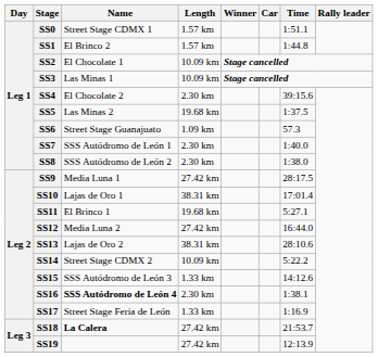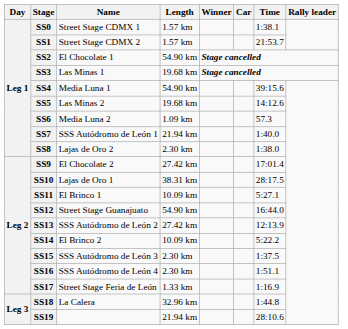 <table class="wikitable plainrowheaders sortable" style="font-size: 85%">
 <tr>
 <th>Day</th>
 <th>Stage</th>
 <th>Name</th>
 <th>Length</th>
 <th>Winner</th>
 <th>Car</th>
 <th>Time</th>
 <th>Rally leader</th>
 </tr>
 <tr>
 <th rowspan="9">Leg 1</th>
 <th>SS0</th>
 <td>Street Stage CDMX 1</td>
 <td>1.57 km</td>
 <td></td>
 <td></td>
-<td>1:51.1</td>
+<td>1:38.1</td>
 <td rowspan="2"></td>
 </tr>
 <tr>
 <th>SS1</th>
-<td>El Brinco 2</td>
+<td>Street Stage CDMX 2</td>
 <td>1.57 km</td>
 <td></td>
 <td></td>
-<td>1:44.8</td>
+<td>21:53.7</td>
 </tr>
 <tr>
 <th>SS2</th>
 <td>El Chocolate 1</td>
-<td>10.09 km</td>
+<td>54.90 km</td>
 <td colspan="4"><div><strong><em>Stage cancelled</em></strong></div></td>
 </tr>
 <tr>
 <th>SS3</th>
 <td>Las Minas 1</td>
-<td>10.09 km</td>
+<td>19.68 km</td>
 <td colspan="4"><div><strong><em>Stage cancelled</em></strong></div></td>
 </tr>
 <tr>
 <th>SS4</th>
-<td>El Chocolate 2</td>
-<td>2.30 km</td>
+<td>Media Luna 1</td>
+<td>54.90 km</td>
 <td></td>
 <td></td>
 <td>39:15.6</td>
 <td rowspan="16"></td>
 </tr>
 <tr>
 <th>SS5</th>
 <td>Las Minas 2</td>
 <td>19.68 km</td>
 <td></td>
 <td></td>
-<td>1:37.5</td>
+<td>14:12.6</td>
 </tr>
 <tr>
 <th>SS6</th>
-<td>Street Stage Guanajuato</td>
+<td>Media Luna 2</td>
 <td>1.09 km</td>
 <td></td>
 <td></td>
 <td>57.3</td>
 </tr>
 <tr>
 <th>SS7</th>
 <td>SSS Autódromo de León 1</td>
-<td>2.30 km</td>
+<td>21.94 km</td>
 <td></td>
 <td></td>
 <td>1:40.0</td>
 </tr>
 <tr>
 <th>SS8</th>
-<td>SSS Autódromo de León 2</td>
+<td>Lajas de Oro 2</td>
 <td>2.30 km</td>
 <td></td>
 <td></td>
 <td>1:38.0</td>
 </tr>
 <tr>
 <th rowspan="9">Leg 2</th>
 <th>SS9</th>
-<td>Media Luna 1</td>
+<td>El Chocolate 2</td>
 <td>27.42 km</td>
 <td></td>
 <td></td>
-<td>28:17.5</td>
+<td>17:01.4</td>
 </tr>
 <tr>
 <th>SS10</th>
 <td>Lajas de Oro 1</td>
 <td>38.31 km</td>
 <td></td>
 <td></td>
-<td>17:01.4</td>
+<td>28:17.5</td>
 </tr>
 <tr>
 <th>SS11</th>
 <td>El Brinco 1</td>
-<td>19.68 km</td>
+<td>10.09 km</td>
 <td><br></td>
 <td><br></td>
 <td>5:27.1</td>
 </tr>
 <tr>
 <th>SS12</th>
-<td>Media Luna 2</td>
-<td>27.42 km</td>
+<td>Street Stage Guanajuato</td>
+<td>54.90 km</td>
 <td></td>
 <td></td>
 <td>16:44.0</td>
 </tr>
 <tr>
 <th>SS13</th>
-<td>Lajas de Oro 2</td>
-<td>38.31 km</td>
+<td>SSS Autódromo de León 2</td>
+<td>27.42 km</td>
 <td></td>
 <td></td>
-<td>28:10.6</td>
+<td>12:13.9</td>
 </tr>
 <tr>
 <th>SS14</th>
-<td>Street Stage CDMX 2</td>
+<td>El Brinco 2</td>
 <td>10.09 km</td>
 <td></td>
 <td></td>
 <td>5:22.2</td>
 </tr>
 <tr>
 <th>SS15</th>
 <td>SSS Autódromo de León 3</td>
-<td>1.33 km</td>
+<td>2.30 km</td>
 <td></td>
 <td></td>
-<td>14:12.6</td>
+<td>1:37.5</td>
 </tr>
 <tr>
 <th>SS16</th>
-<td><strong>SSS Autódromo de León 4</strong></td>
+<td>SSS Autódromo de León 4</td>
 <td>2.30 km</td>
 <td></td>
 <td></td>
-<td>1:38.1</td>
+<td>1:51.1</td>
 </tr>
 <tr>
 <th>SS17</th>
 <td>Street Stage Feria de León</td>
 <td>1.33 km</td>
 <td></td>
 <td></td>
 <td>1:16.9</td>
 </tr>
 <tr>
 <th rowspan="2">Leg 3</th>
 <th>SS18</th>
-<td><strong>La Calera</strong></td>
-<td>27.42 km</td>
+<td>La Calera</td>
+<td>32.96 km</td>
 <td></td>
 <td></td>
-<td>21:53.7</td>
+<td>1:44.8</td>
 </tr>
 <tr>
 <th>SS19</th>
 <td></td>
-<td>27.42 km</td>
+<td>21.94 km</td>
 <td></td>
 <td></td>
-<td>12:13.9</td>
+<td>28:10.6</td>
 </tr>
 </table>
